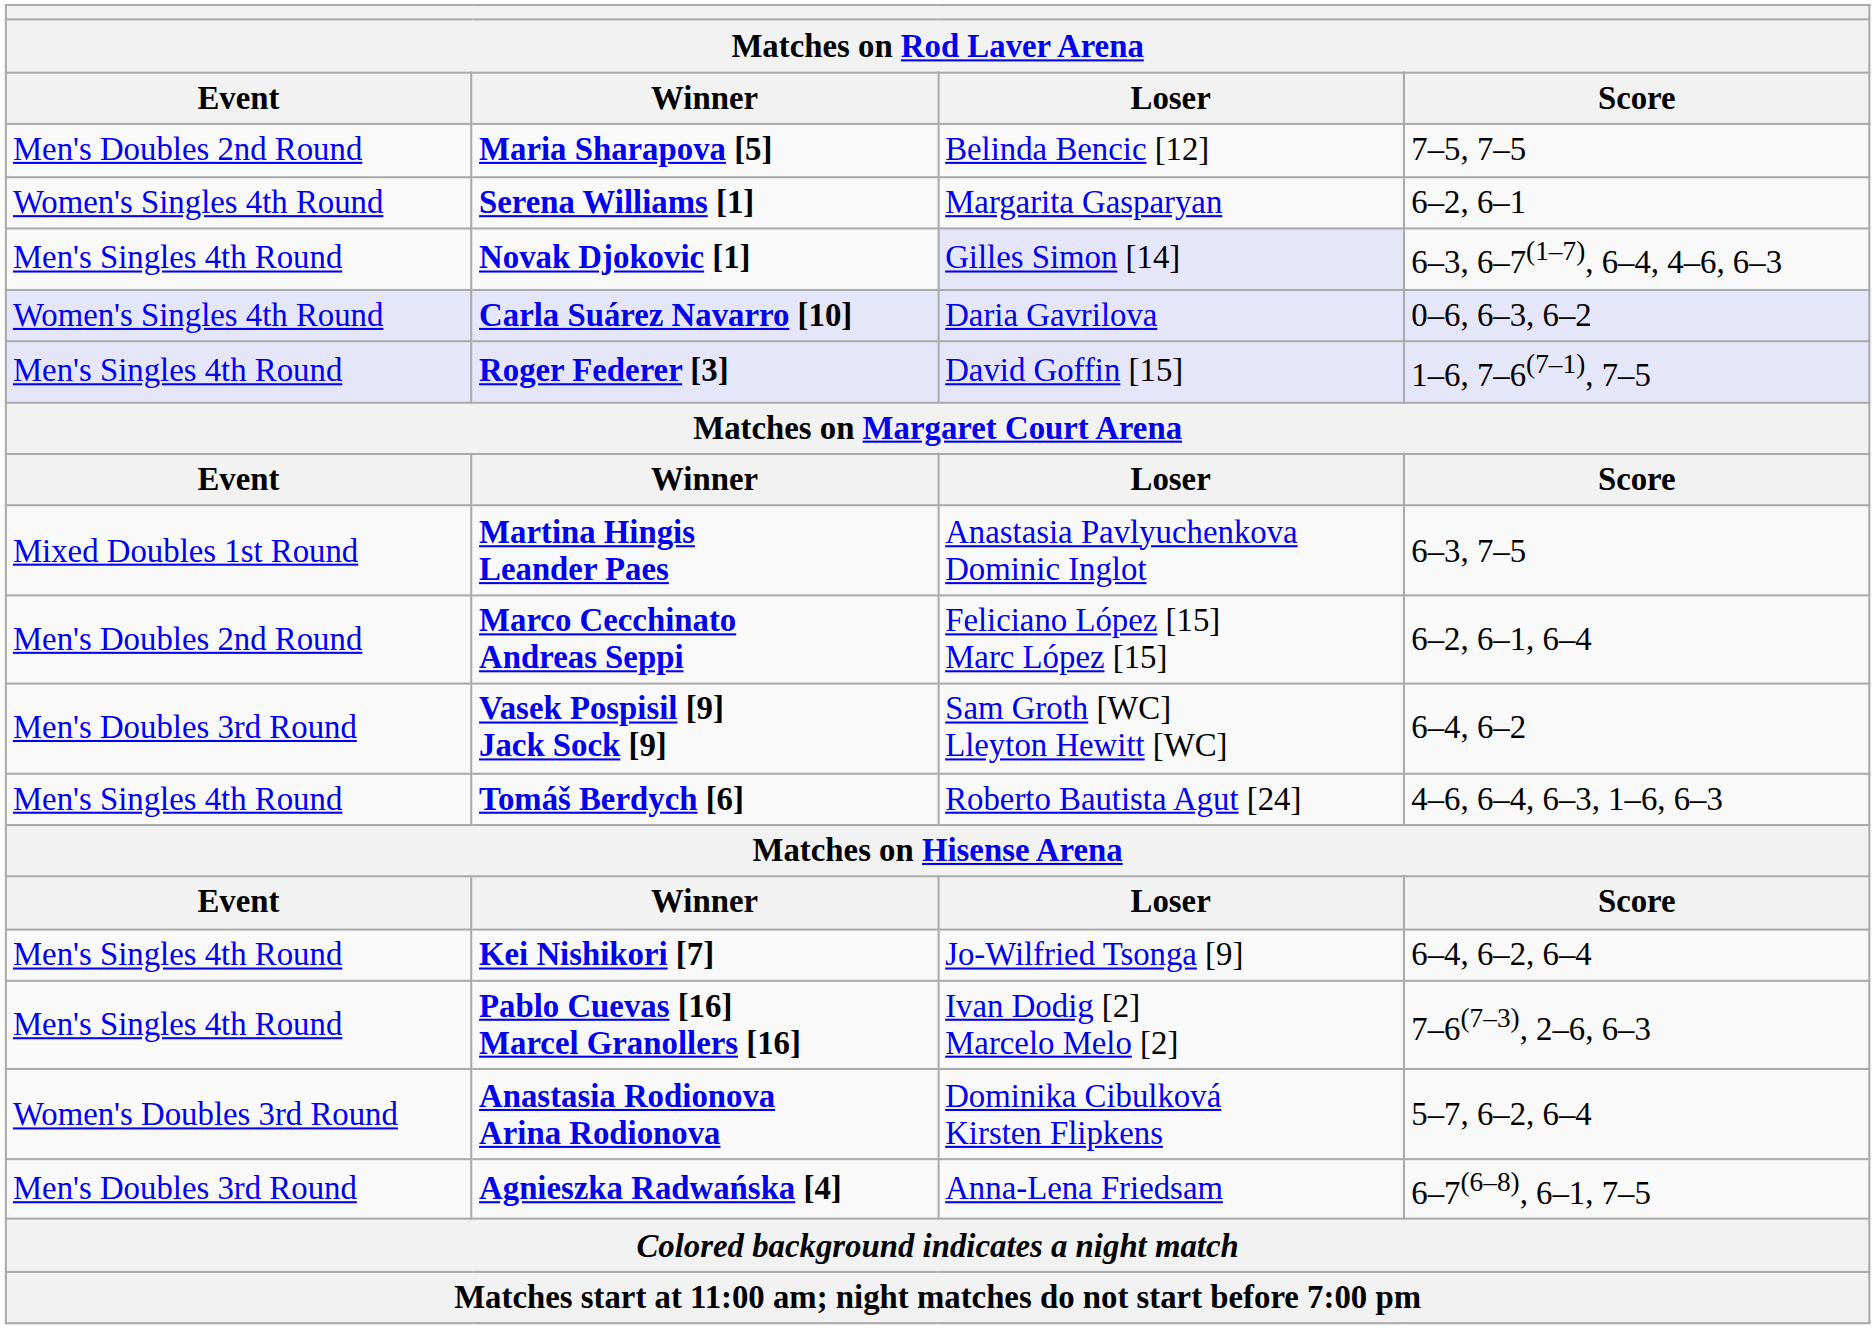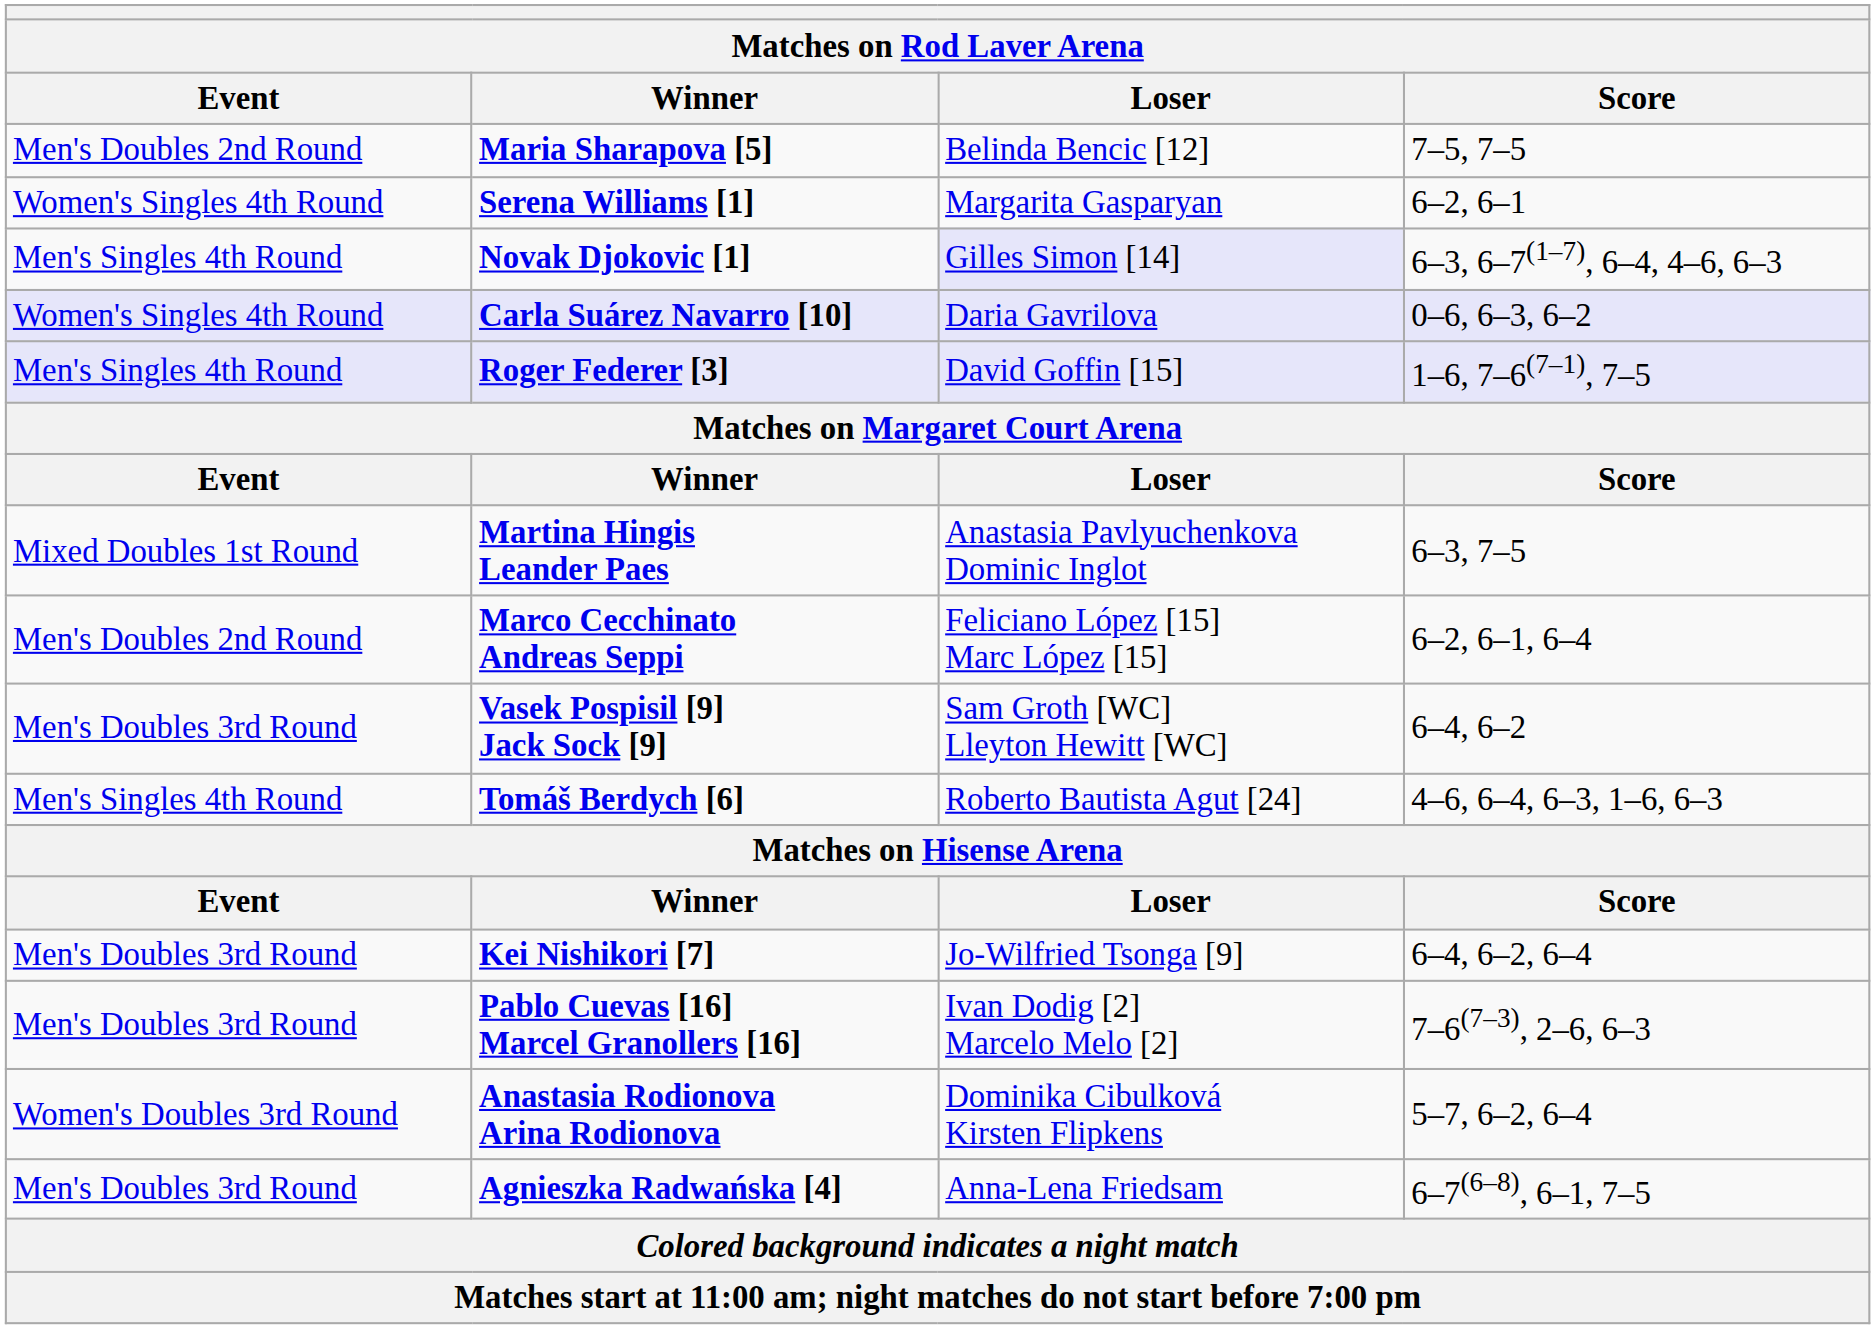 <table class="wikitable collapsible uncollapsed" style="margin:1em auto;">
 <tr>
 <th colspan=4></th>
 </tr>
 <tr>
 <th colspan=4><strong>Matches on <a href='#'>Rod Laver Arena</a></strong></th>
 </tr>
 <tr>
 <th style="width:220px;">Event</th>
 <th style="width:220px;">Winner</th>
 <th style="width:220px;">Loser</th>
 <th style="width:220px;">Score</th>
 </tr>
 <tr>
 <td><a href='#'>Men's Doubles 2nd Round</a></td>
 <td><strong> <a href='#'>Maria Sharapova</a> [5]</strong></td>
 <td> <a href='#'>Belinda Bencic</a> [12]</td>
 <td>7–5, 7–5</td>
 </tr>
 <tr>
 <td><a href='#'>Women's Singles 4th Round</a></td>
 <td><strong> <a href='#'>Serena Williams</a> [1]</strong></td>
 <td> <a href='#'>Margarita Gasparyan</a></td>
 <td>6–2, 6–1</td>
 </tr>
 <tr>
 <td><a href='#'>Men's Singles 4th Round</a></td>
 <td><strong> <a href='#'>Novak Djokovic</a> [1]</strong></td>
 <td style="background: lavender;"> <a href='#'>Gilles Simon</a> [14]</td>
 <td>6–3, 6–7<sup>(1–7)</sup>, 6–4, 4–6, 6–3</td>
 </tr>
 <tr bgcolor=lavender>
 <td><a href='#'>Women's Singles 4th Round</a></td>
 <td><strong> <a href='#'>Carla Suárez Navarro</a> [10]</strong></td>
 <td> <a href='#'>Daria Gavrilova</a></td>
 <td>0–6, 6–3, 6–2</td>
 </tr>
 <tr bgcolor=lavender>
 <td><a href='#'>Men's Singles 4th Round</a></td>
 <td><strong> <a href='#'>Roger Federer</a> [3]</strong></td>
 <td> <a href='#'>David Goffin</a> [15]</td>
 <td>1–6, 7–6<sup>(7–1)</sup>, 7–5</td>
 </tr>
 <tr>
 <th colspan=4><strong>Matches on <a href='#'>Margaret Court Arena</a></strong></th>
 </tr>
 <tr>
 <th style="width:220px;">Event</th>
 <th style="width:220px;">Winner</th>
 <th style="width:220px;">Loser</th>
 <th style="width:220px;">Score</th>
 </tr>
 <tr>
 <td><a href='#'>Mixed Doubles 1st Round</a></td>
 <td><strong> <a href='#'>Martina Hingis</a> <br>  <a href='#'>Leander Paes</a></strong></td>
 <td> <a href='#'>Anastasia Pavlyuchenkova</a> <br>  <a href='#'>Dominic Inglot</a></td>
 <td>6–3, 7–5</td>
 </tr>
 <tr>
 <td><a href='#'>Men's Doubles 2nd Round</a></td>
 <td><strong> <a href='#'>Marco Cecchinato</a><br> <a href='#'>Andreas Seppi</a></strong></td>
 <td> <a href='#'>Feliciano López</a> [15]<br> <a href='#'>Marc López</a> [15]</td>
 <td>6–2, 6–1, 6–4</td>
 </tr>
 <tr>
 <td><a href='#'>Men's Doubles 3rd Round</a></td>
 <td><strong> <a href='#'>Vasek Pospisil</a> [9]<br> <a href='#'>Jack Sock</a> [9]</strong></td>
 <td> <a href='#'>Sam Groth</a> [WC]<br> <a href='#'>Lleyton Hewitt</a> [WC]</td>
 <td>6–4, 6–2</td>
 </tr>
 <tr>
 <td><a href='#'>Men's Singles 4th Round</a></td>
 <td><strong> <a href='#'>Tomáš Berdych</a> [6]</strong></td>
 <td> <a href='#'>Roberto Bautista Agut</a> [24]</td>
 <td>4–6, 6–4, 6–3, 1–6, 6–3</td>
 </tr>
 <tr>
 <th colspan=4><strong>Matches on <a href='#'>Hisense Arena</a></strong></th>
 </tr>
 <tr>
 <th style="width:220px;">Event</th>
 <th style="width:220px;">Winner</th>
 <th style="width:220px;">Loser</th>
 <th style="width:220px;">Score</th>
 </tr>
 <tr>
-<td><a href='#'>Men's Singles 4th Round</a></td>
+<td><a href='#'>Men's Doubles 3rd Round</a></td>
 <td><strong> <a href='#'>Kei Nishikori</a> [7]</strong></td>
 <td> <a href='#'>Jo-Wilfried Tsonga</a> [9]</td>
 <td>6–4, 6–2, 6–4</td>
 </tr>
 <tr>
-<td><a href='#'>Men's Singles 4th Round</a></td>
+<td><a href='#'>Men's Doubles 3rd Round</a></td>
 <td><strong> <a href='#'>Pablo Cuevas</a> [16]<br> <a href='#'>Marcel Granollers</a> [16]</strong></td>
 <td> <a href='#'>Ivan Dodig</a> [2]<br> <a href='#'>Marcelo Melo</a> [2]</td>
 <td>7–6<sup>(7–3)</sup>, 2–6, 6–3</td>
 </tr>
 <tr>
 <td><a href='#'>Women's Doubles 3rd Round</a></td>
 <td><strong> <a href='#'>Anastasia Rodionova</a><br> <a href='#'>Arina Rodionova</a></strong></td>
 <td> <a href='#'>Dominika Cibulková</a><br> <a href='#'>Kirsten Flipkens</a></td>
 <td>5–7, 6–2, 6–4</td>
 </tr>
 <tr>
 <td><a href='#'>Men's Doubles 3rd Round</a></td>
 <td><strong> <a href='#'>Agnieszka Radwańska</a> [4]</strong></td>
 <td> <a href='#'>Anna-Lena Friedsam</a></td>
 <td>6–7<sup>(6–8)</sup>, 6–1, 7–5</td>
 </tr>
 <tr>
 <th colspan=4><em>Colored background indicates a night match</em></th>
 </tr>
 <tr>
 <th colspan=4>Matches start at 11:00 am; night matches do not start before 7:00 pm</th>
 </tr>
 </table>
